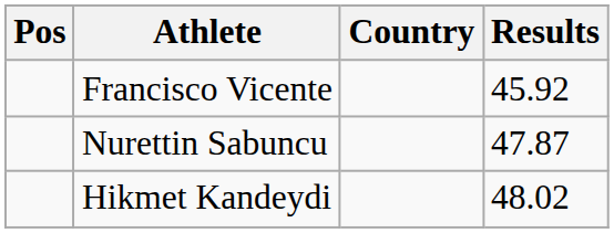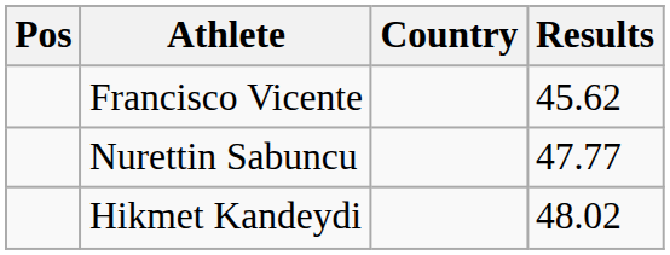 <table class="wikitable">
 <tr>
 <th>Pos</th>
 <th>Athlete</th>
 <th>Country</th>
 <th>Results</th>
 </tr>
 <tr>
 <td align="center"></td>
 <td>Francisco Vicente</td>
 <td></td>
-<td>45.92</td>
+<td>45.62</td>
 </tr>
 <tr>
 <td align="center"></td>
 <td>Nurettin Sabuncu</td>
 <td></td>
-<td>47.87</td>
+<td>47.77</td>
 </tr>
 <tr>
 <td align="center"></td>
 <td>Hikmet Kandeydi</td>
 <td></td>
 <td>48.02</td>
 </tr>
 </table>
